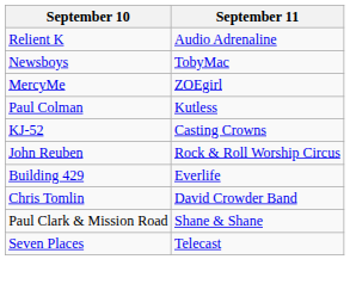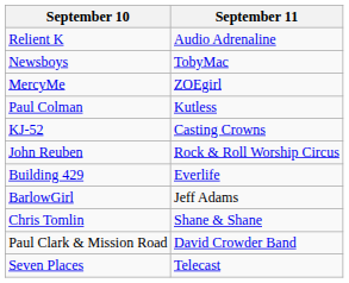 <table class="wikitable">
 <tr>
 <th>September 10</th>
 <th>September 11</th>
 </tr>
 <tr>
 <td><a href='#'>Relient K</a></td>
 <td><a href='#'>Audio Adrenaline</a></td>
 </tr>
 <tr>
 <td><a href='#'>Newsboys</a></td>
 <td><a href='#'>TobyMac</a></td>
 </tr>
 <tr>
 <td><a href='#'>MercyMe</a></td>
 <td><a href='#'>ZOEgirl</a></td>
 </tr>
 <tr>
 <td><a href='#'>Paul Colman</a></td>
 <td><a href='#'>Kutless</a></td>
 </tr>
 <tr>
 <td><a href='#'>KJ-52</a></td>
 <td><a href='#'>Casting Crowns</a></td>
 </tr>
 <tr>
 <td><a href='#'>John Reuben</a></td>
 <td><a href='#'>Rock & Roll Worship Circus</a></td>
 </tr>
 <tr>
 <td><a href='#'>Building 429</a></td>
 <td><a href='#'>Everlife</a></td>
 </tr>
 <tr>
+<td><a href='#'>BarlowGirl</a></td>
+<td>Jeff Adams</td>
+</tr>
+<tr>
 <td><a href='#'>Chris Tomlin</a></td>
-<td><a href='#'>David Crowder Band</a></td>
+<td><a href='#'>Shane & Shane</a></td>
 </tr>
 <tr>
 <td>Paul Clark & Mission Road</td>
-<td><a href='#'>Shane & Shane</a></td>
+<td><a href='#'>David Crowder Band</a></td>
 </tr>
 <tr>
 <td><a href='#'>Seven Places</a></td>
 <td><a href='#'>Telecast</a></td>
 </tr>
 </table>
